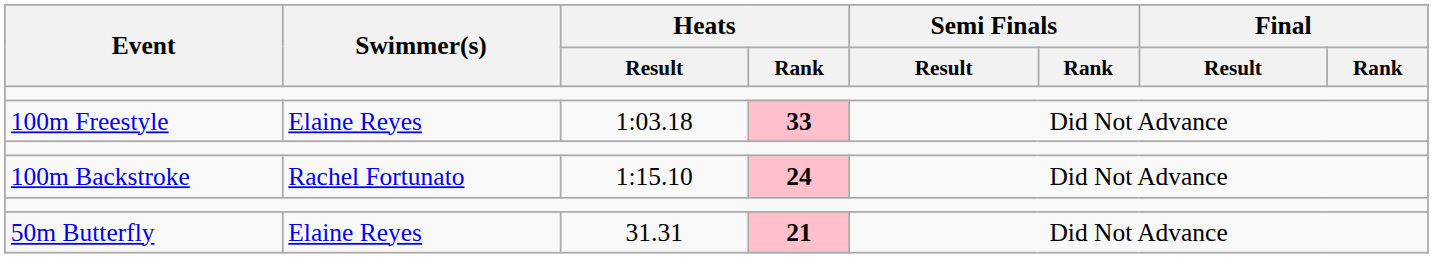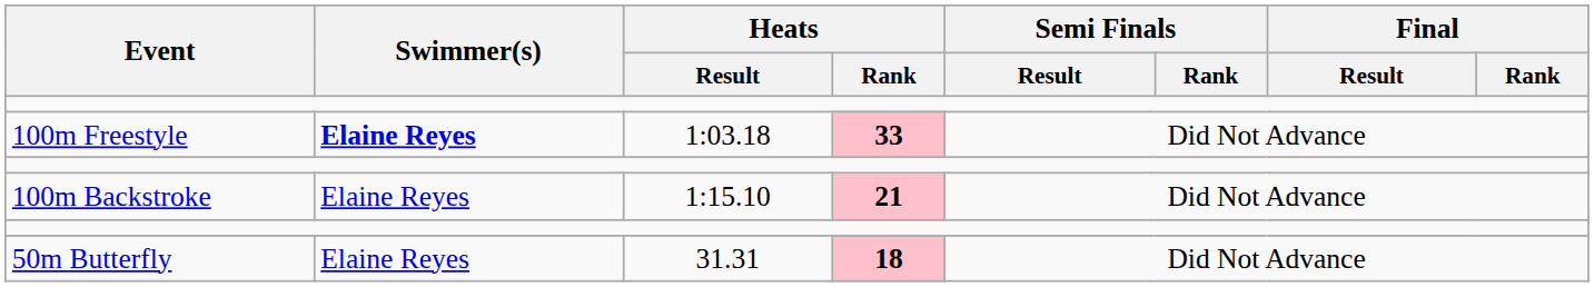 <table class=wikitable style="font-size:90%">
 <tr>
 <th rowspan="2" width=150>Event</th>
 <th rowspan="2" width=150>Swimmer(s)</th>
 <th colspan="2" width=150>Heats</th>
 <th colspan="2" width=150>Semi Finals</th>
 <th colspan="2" width=150>Final</th>
 </tr>
 <tr>
 <th style="line-height:1em" width=100><small>Result</small></th>
 <th style="line-height:1em" width=50><small>Rank</small></th>
 <th style="line-height:1em" width=100><small>Result</small></th>
 <th style="line-height:1em" width=50><small>Rank</small></th>
 <th style="line-height:1em" width=100><small>Result</small></th>
 <th style="line-height:1em" width=50><small>Rank</small></th>
 </tr>
 <tr>
 <td colspan=8 height=1></td>
 </tr>
 <tr>
 <td><a href='#'>100m Freestyle</a></td>
-<td><a href='#'>Elaine Reyes</a></td>
+<td><strong><a href='#'>Elaine Reyes</a></strong></td>
 <td align="center">1:03.18</td>
 <td align="center" bgcolor="pink"><strong>33</strong></td>
 <td colspan="4" align="center">Did Not Advance</td>
 </tr>
 <tr>
 <td colspan=8 height=1></td>
 </tr>
 <tr>
 <td><a href='#'>100m Backstroke</a></td>
-<td><a href='#'>Rachel Fortunato</a></td>
+<td><a href='#'>Elaine Reyes</a></td>
 <td align="center">1:15.10</td>
-<td align="center" bgcolor="pink"><strong>24</strong></td>
+<td align="center" bgcolor="pink"><strong>21</strong></td>
 <td colspan="4" align="center">Did Not Advance</td>
 </tr>
 <tr>
 <td colspan=8 height=1></td>
 </tr>
 <tr>
 <td><a href='#'>50m Butterfly</a></td>
 <td><a href='#'>Elaine Reyes</a></td>
 <td align="center">31.31</td>
-<td align="center" bgcolor="pink"><strong>21</strong></td>
+<td align="center" bgcolor="pink"><strong>18</strong></td>
 <td colspan="4" align="center">Did Not Advance</td>
 </tr>
 </table>
